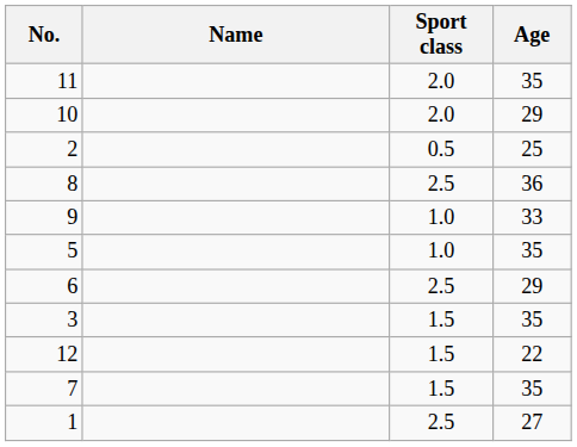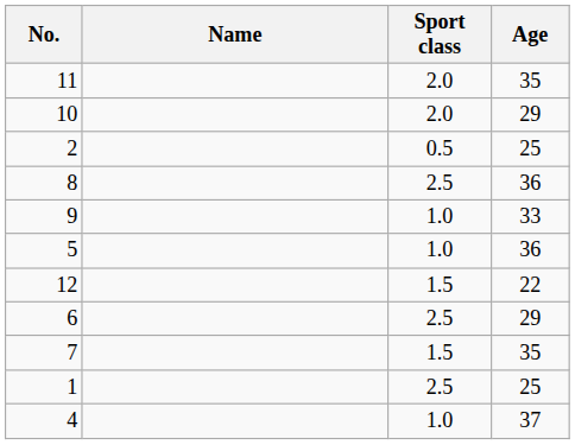 <table class="wikitable sortable">
 <tr>
 <th width="50">No.</th>
 <th width="220">Name</th>
 <th width="70">Sport class</th>
 <th width="50">Age</th>
 </tr>
 <tr>
 <td align="right">11</td>
 <td></td>
 <td align="center">2.0</td>
 <td align="center">35</td>
 </tr>
 <tr>
 <td align="right">10</td>
 <td></td>
 <td align="center">2.0</td>
 <td align="center">29</td>
 </tr>
 <tr>
 <td align="right">2</td>
 <td></td>
 <td align="center">0.5</td>
 <td align="center">25</td>
 </tr>
 <tr>
 <td align="right">8</td>
 <td></td>
 <td align="center">2.5</td>
 <td align="center">36</td>
 </tr>
 <tr>
 <td align="right">9</td>
 <td></td>
 <td align="center">1.0</td>
 <td align="center">33</td>
 </tr>
 <tr>
 <td align="right">5</td>
 <td></td>
 <td align="center">1.0</td>
-<td align="center">35</td>
+<td align="center">36</td>
+</tr>
+<tr>
+<td align="right">12</td>
+<td></td>
+<td align="center">1.5</td>
+<td align="center">22</td>
 </tr>
 <tr>
 <td align="right">6</td>
 <td></td>
 <td align="center">2.5</td>
 <td align="center">29</td>
-</tr>
-<tr>
-<td align="right">3</td>
-<td></td>
-<td align="center">1.5</td>
-<td align="center">35</td>
-</tr>
-<tr>
-<td align="right">12</td>
-<td></td>
-<td align="center">1.5</td>
-<td align="center">22</td>
 </tr>
 <tr>
 <td align="right">7</td>
 <td></td>
 <td align="center">1.5</td>
 <td align="center">35</td>
 </tr>
 <tr>
 <td align="right">1</td>
 <td></td>
 <td align="center">2.5</td>
-<td align="center">27</td>
+<td align="center">25</td>
+</tr>
+<tr>
+<td align="right">4</td>
+<td></td>
+<td align="center">1.0</td>
+<td align="center">37</td>
 </tr>
 </table>
